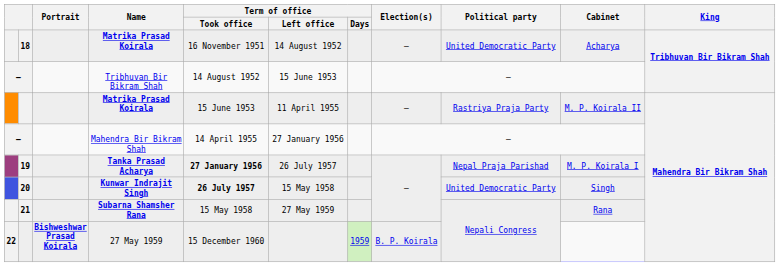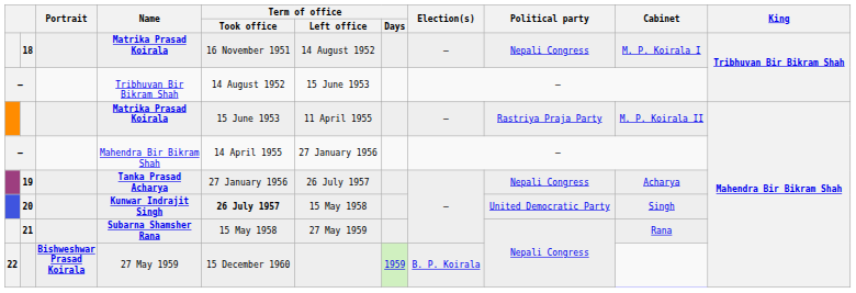 <table class="wikitable" style="text-align:center; border:1px #aaf solid; width:100%;">
 <tr>
 <th rowspan="2" colspan="2"></th>
 <th rowspan="2" style="width:60px;">Portrait</th>
 <th rowspan="2" style="width:150px;">Name<br></th>
 <th colspan="3">Term of office</th>
 <th rowspan="2">Election(s)</th>
 <th rowspan="2">Political party</th>
 <th rowspan="2">Cabinet</th>
 <th rowspan="2"><a href='#'>King</a><br></th>
 </tr>
 <tr>
 <th>Took office</th>
 <th>Left office</th>
 <th>Days</th>
 </tr>
 <tr style="background:#EEEEEE">
 <th></th>
 <th>18</th>
 <td></td>
 <td><strong><a href='#'>Matrika Prasad Koirala</a></strong><br><br></td>
 <td>16 November 1951</td>
 <td>14 August 1952</td>
 <td></td>
 <td>—</td>
-<td><a href='#'>United Democratic Party</a></td>
-<td><a href='#'>Acharya</a></td>
+<td><a href='#'>Nepali Congress</a></td>
+<td><a href='#'>M. P. Koirala I</a></td>
 <th rowspan="3" style="font-weight:normal"><strong><a href='#'>Tribhuvan Bir Bikram Shah</a></strong><br><br></th>
 </tr>
 <tr>
 <th colspan="2" style="background:;">—</th>
 <td></td>
 <td><br><a href='#'>Tribhuvan Bir Bikram Shah</a><br></td>
 <td>14 August 1952</td>
 <td>15 June 1953</td>
 <td></td>
 <td colspan="3">—</td>
 </tr>
 <tr style="background:#EEEEEE">
 <th rowspan="2" style="background:darkorange;"></th>
 <th rowspan="2"></th>
 <td rowspan="2"></td>
 <td rowspan="2"><strong><a href='#'>Matrika Prasad Koirala</a></strong><br><br></td>
 <td rowspan="2">15 June 1953</td>
 <td rowspan="2">11 April 1955</td>
 <td rowspan="2"></td>
 <td rowspan="2">—</td>
 <td rowspan="2"><a href='#'>Rastriya Praja Party</a></td>
 <td rowspan="2"><a href='#'>M. P. Koirala II</a></td>
 </tr>
 <tr>
 <th rowspan="6" style="font-weight:normal"><strong><a href='#'>Mahendra Bir Bikram Shah</a></strong><br><br></th>
 </tr>
 <tr>
 <th colspan="2" style="background:;">—</th>
 <td></td>
 <td><br><a href='#'>Mahendra Bir Bikram Shah</a><br></td>
 <td>14 April 1955</td>
 <td>27 January 1956</td>
 <td></td>
 <td colspan="3">—</td>
 </tr>
 <tr style="background:#EEEEEE">
 <th style="background:#9d3e7f;"></th>
 <th>19</th>
 <td></td>
 <td><strong><a href='#'>Tanka Prasad Acharya</a></strong><br></td>
-<td><strong>27 January 1956</strong></td>
+<td>27 January 1956</td>
 <td>26 July 1957</td>
 <td></td>
 <td rowspan="3">—</td>
-<td><a href='#'>Nepal Praja Parishad</a></td>
-<td><a href='#'>M. P. Koirala I</a></td>
+<td><a href='#'>Nepali Congress</a></td>
+<td><a href='#'>Acharya</a></td>
 </tr>
 <tr style="background:#EEEEEE">
 <th style="background:#3f54df;"></th>
 <th>20</th>
 <td></td>
 <td><strong><a href='#'>Kunwar Indrajit Singh</a></strong><br></td>
 <td><strong>26 July 1957</strong></td>
 <td>15 May 1958</td>
 <td></td>
 <td><a href='#'>United Democratic Party</a></td>
 <td><a href='#'>Singh</a></td>
 </tr>
 <tr style="background:#EEEEEE">
 <th></th>
 <th>21</th>
 <td></td>
 <td><strong><a href='#'>Subarna Shamsher Rana</a></strong><br></td>
 <td>15 May 1958</td>
 <td>27 May 1959</td>
 <td></td>
 <td rowspan="2"><a href='#'>Nepali Congress</a></td>
 <td><a href='#'>Rana</a></td>
 </tr>
 <tr style="background:#EEEEEE">
 <th>22</th>
 <td></td>
 <td><strong><a href='#'>Bishweshwar Prasad Koirala</a></strong><br><br></td>
 <td>27 May 1959</td>
 <td>15 December 1960<br></td>
 <td></td>
 <td bgcolor="#d0f0c0"><a href='#'>1959</a></td>
 <td><a href='#'>B. P. Koirala</a></td>
 </tr>
 </table>
